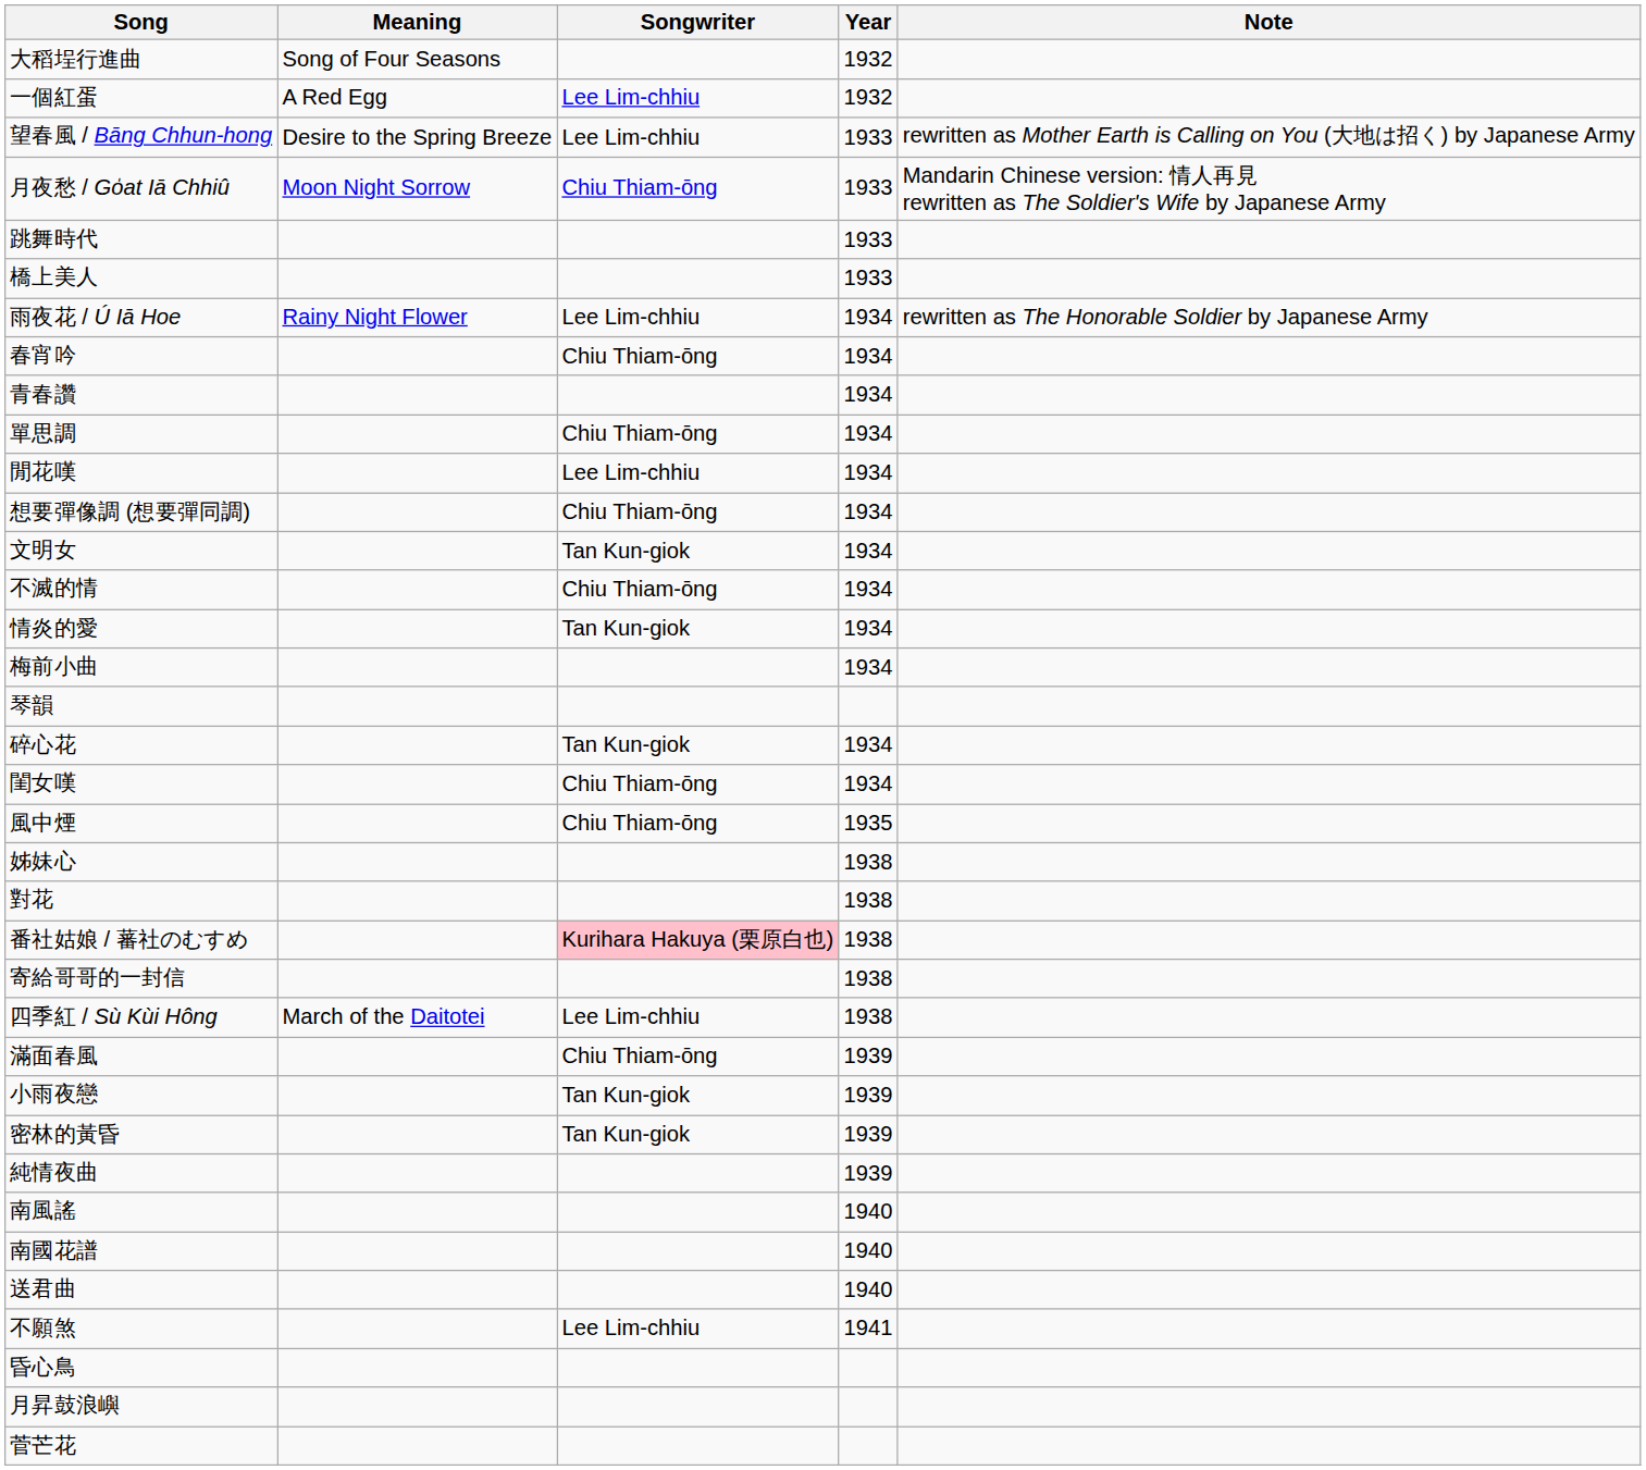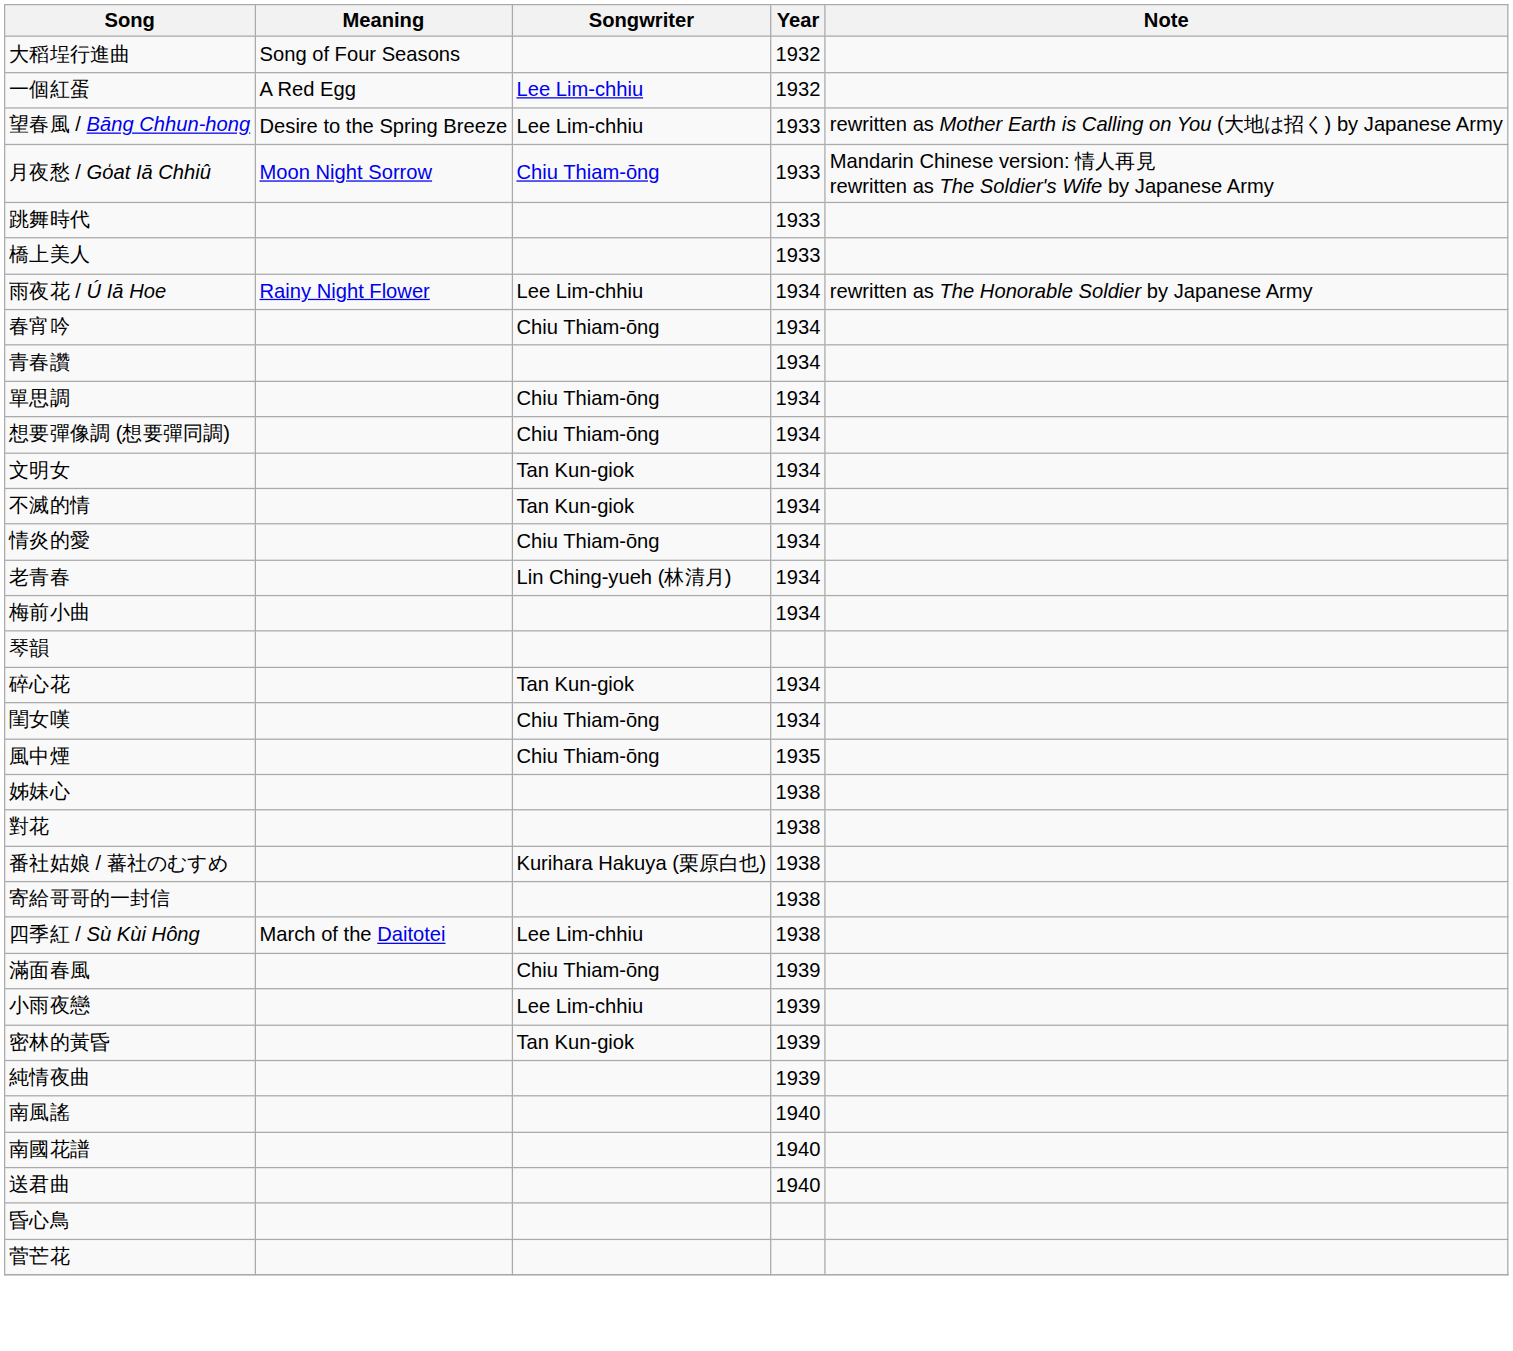 <table class="wikitable">
 <tr>
 <th>Song</th>
 <th>Meaning</th>
 <th>Songwriter</th>
 <th>Year</th>
 <th>Note</th>
 </tr>
 <tr>
 <td>大稻埕行進曲</td>
 <td>Song of Four Seasons</td>
 <td></td>
 <td>1932</td>
 <td></td>
 </tr>
 <tr>
 <td>一個紅蛋</td>
 <td>A Red Egg</td>
 <td><a href='#'>Lee Lim-chhiu</a></td>
 <td>1932</td>
 <td></td>
 </tr>
 <tr>
 <td>望春風 / <em><a href='#'>Bāng Chhun-hong</a></em></td>
 <td>Desire to the Spring Breeze</td>
 <td>Lee Lim-chhiu</td>
 <td>1933</td>
 <td>rewritten as <em>Mother Earth is Calling on You</em> (大地は招く) by Japanese Army</td>
 </tr>
 <tr>
 <td>月夜愁 / <em>Go̍at Iā Chhiû</em></td>
 <td><a href='#'>Moon Night Sorrow</a></td>
 <td><a href='#'>Chiu Thiam-ōng</a></td>
 <td>1933</td>
 <td>Mandarin Chinese version: 情人再見<br>rewritten as <em>The Soldier's Wife</em> by Japanese Army</td>
 </tr>
 <tr>
 <td>跳舞時代</td>
 <td></td>
 <td></td>
 <td>1933</td>
 <td></td>
 </tr>
 <tr>
 <td>橋上美人</td>
 <td></td>
 <td></td>
 <td>1933</td>
 <td></td>
 </tr>
 <tr>
 <td>雨夜花 / <em>Ú Iā Hoe</em></td>
 <td><a href='#'>Rainy Night Flower</a></td>
 <td>Lee Lim-chhiu</td>
 <td>1934</td>
 <td>rewritten as <em>The Honorable Soldier</em> by Japanese Army</td>
 </tr>
 <tr>
 <td>春宵吟</td>
 <td></td>
 <td>Chiu Thiam-ōng</td>
 <td>1934</td>
 <td></td>
 </tr>
 <tr>
 <td>青春讚</td>
 <td></td>
 <td></td>
 <td>1934</td>
 <td></td>
 </tr>
 <tr>
 <td>單思調</td>
 <td></td>
 <td>Chiu Thiam-ōng</td>
 <td>1934</td>
 <td></td>
 </tr>
 <tr>
-<td>閒花嘆</td>
-<td></td>
-<td>Lee Lim-chhiu</td>
-<td>1934</td>
-<td></td>
-</tr>
-<tr>
 <td>想要彈像調 (想要彈同調)</td>
 <td></td>
 <td>Chiu Thiam-ōng</td>
 <td>1934</td>
 <td></td>
 </tr>
 <tr>
 <td>文明女</td>
 <td></td>
 <td>Tan Kun-giok</td>
 <td>1934</td>
 <td></td>
 </tr>
 <tr>
 <td>不滅的情</td>
 <td></td>
-<td>Chiu Thiam-ōng</td>
+<td>Tan Kun-giok</td>
 <td>1934</td>
 <td></td>
 </tr>
 <tr>
 <td>情炎的愛</td>
 <td></td>
-<td>Tan Kun-giok</td>
+<td>Chiu Thiam-ōng</td>
+<td>1934</td>
+<td></td>
+</tr>
+<tr>
+<td>老青春</td>
+<td></td>
+<td>Lin Ching-yueh (林清月)</td>
 <td>1934</td>
 <td></td>
 </tr>
 <tr>
 <td>梅前小曲</td>
 <td></td>
 <td></td>
 <td>1934</td>
 <td></td>
 </tr>
 <tr>
 <td>琴韻</td>
 <td></td>
 <td></td>
 <td></td>
 <td></td>
 </tr>
 <tr>
 <td>碎心花</td>
 <td></td>
 <td>Tan Kun-giok</td>
 <td>1934</td>
 <td></td>
 </tr>
 <tr>
 <td>閨女嘆</td>
 <td></td>
 <td>Chiu Thiam-ōng</td>
 <td>1934</td>
 <td></td>
 </tr>
 <tr>
 <td>風中煙</td>
 <td></td>
 <td>Chiu Thiam-ōng</td>
 <td>1935</td>
 <td></td>
 </tr>
 <tr>
 <td>姊妹心</td>
 <td></td>
 <td></td>
 <td>1938</td>
 <td></td>
 </tr>
 <tr>
 <td>對花</td>
 <td></td>
 <td></td>
 <td>1938</td>
 <td></td>
 </tr>
 <tr>
 <td>番社姑娘 / 蕃社のむすめ</td>
 <td></td>
-<td style="background: pink;">Kurihara Hakuya (栗原白也)</td>
+<td>Kurihara Hakuya (栗原白也)</td>
 <td>1938</td>
 <td></td>
 </tr>
 <tr>
 <td>寄給哥哥的一封信</td>
 <td></td>
 <td></td>
 <td>1938</td>
 <td></td>
 </tr>
 <tr>
 <td>四季紅 / <em>Sù Kùi Hông</em></td>
 <td>March of the <a href='#'>Daitotei</a></td>
 <td>Lee Lim-chhiu</td>
 <td>1938</td>
 <td></td>
 </tr>
 <tr>
 <td>滿面春風</td>
 <td></td>
 <td>Chiu Thiam-ōng</td>
 <td>1939</td>
 <td></td>
 </tr>
 <tr>
 <td>小雨夜戀</td>
 <td></td>
-<td>Tan Kun-giok</td>
+<td>Lee Lim-chhiu</td>
 <td>1939</td>
 <td></td>
 </tr>
 <tr>
 <td>密林的黃昏</td>
 <td></td>
 <td>Tan Kun-giok</td>
 <td>1939</td>
 <td></td>
 </tr>
 <tr>
 <td>純情夜曲</td>
 <td></td>
 <td></td>
 <td>1939</td>
 <td></td>
 </tr>
 <tr>
 <td>南風謠</td>
 <td></td>
 <td></td>
 <td>1940</td>
 <td></td>
 </tr>
 <tr>
 <td>南國花譜</td>
 <td></td>
 <td></td>
 <td>1940</td>
 <td></td>
 </tr>
 <tr>
 <td>送君曲</td>
 <td></td>
 <td></td>
 <td>1940</td>
 <td></td>
 </tr>
 <tr>
-<td>不願煞</td>
-<td></td>
-<td>Lee Lim-chhiu</td>
-<td>1941</td>
-<td></td>
-</tr>
-<tr>
 <td>昏心鳥</td>
-<td></td>
-<td></td>
-<td></td>
-<td></td>
-</tr>
-<tr>
-<td>月昇鼓浪嶼</td>
 <td></td>
 <td></td>
 <td></td>
 <td></td>
 </tr>
 <tr>
 <td>菅芒花</td>
 <td></td>
 <td></td>
 <td></td>
 <td></td>
 </tr>
 <tr>
 </tr>
 </table>
